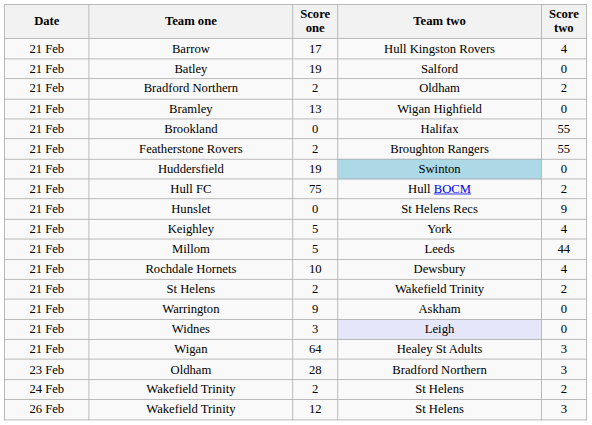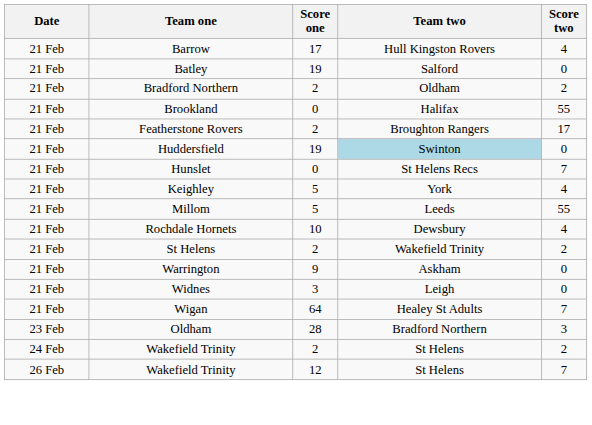 <table class="wikitable" style="text-align: center">
 <tr>
 <th width=100>Date</th>
 <th width=250>Team one</th>
 <th width=50>Score one</th>
 <th width=250>Team two</th>
 <th width=50>Score two</th>
 </tr>
 <tr>
 <td>21 Feb</td>
 <td>Barrow</td>
 <td>17</td>
 <td>Hull Kingston Rovers</td>
 <td>4</td>
 </tr>
 <tr>
 <td>21 Feb</td>
 <td>Batley</td>
 <td>19</td>
 <td>Salford</td>
 <td>0</td>
 </tr>
 <tr>
 <td>21 Feb</td>
 <td>Bradford Northern</td>
 <td>2</td>
 <td>Oldham</td>
 <td>2</td>
 </tr>
 <tr>
 <td>21 Feb</td>
-<td>Bramley</td>
-<td>13</td>
-<td>Wigan Highfield</td>
-<td>0</td>
-</tr>
-<tr>
-<td>21 Feb</td>
 <td>Brookland</td>
 <td>0</td>
 <td>Halifax</td>
 <td>55</td>
 </tr>
 <tr>
 <td>21 Feb</td>
 <td>Featherstone Rovers</td>
 <td>2</td>
 <td>Broughton Rangers</td>
-<td>55</td>
+<td>17</td>
 </tr>
 <tr>
 <td>21 Feb</td>
 <td>Huddersfield</td>
 <td>19</td>
 <td style="background: lightblue;">Swinton</td>
 <td>0</td>
 </tr>
 <tr>
 <td>21 Feb</td>
-<td>Hull FC</td>
-<td>75</td>
-<td>Hull <a href='#'>BOCM</a></td>
-<td>2</td>
-</tr>
-<tr>
-<td>21 Feb</td>
 <td>Hunslet</td>
 <td>0</td>
 <td>St Helens Recs</td>
-<td>9</td>
+<td>7</td>
 </tr>
 <tr>
 <td>21 Feb</td>
 <td>Keighley</td>
 <td>5</td>
 <td>York</td>
 <td>4</td>
 </tr>
 <tr>
 <td>21 Feb</td>
 <td>Millom</td>
 <td>5</td>
 <td>Leeds</td>
-<td>44</td>
+<td>55</td>
 </tr>
 <tr>
 <td>21 Feb</td>
 <td>Rochdale Hornets</td>
 <td>10</td>
 <td>Dewsbury</td>
 <td>4</td>
 </tr>
 <tr>
 <td>21 Feb</td>
 <td>St Helens</td>
 <td>2</td>
 <td>Wakefield Trinity</td>
 <td>2</td>
 </tr>
 <tr>
 <td>21 Feb</td>
 <td>Warrington</td>
 <td>9</td>
 <td>Askham</td>
 <td>0</td>
 </tr>
 <tr>
 <td>21 Feb</td>
 <td>Widnes</td>
 <td>3</td>
-<td style="background: lavender;">Leigh</td>
+<td>Leigh</td>
 <td>0</td>
 </tr>
 <tr>
 <td>21 Feb</td>
 <td>Wigan</td>
 <td>64</td>
 <td>Healey St Adults</td>
-<td>3</td>
+<td>7</td>
 </tr>
 <tr>
 <td>23 Feb</td>
 <td>Oldham</td>
 <td>28</td>
 <td>Bradford Northern</td>
 <td>3</td>
 </tr>
 <tr>
 <td>24 Feb</td>
 <td>Wakefield Trinity</td>
 <td>2</td>
 <td>St Helens</td>
 <td>2</td>
 </tr>
 <tr>
 <td>26 Feb</td>
 <td>Wakefield Trinity</td>
 <td>12</td>
 <td>St Helens</td>
-<td>3</td>
+<td>7</td>
 </tr>
 </table>
